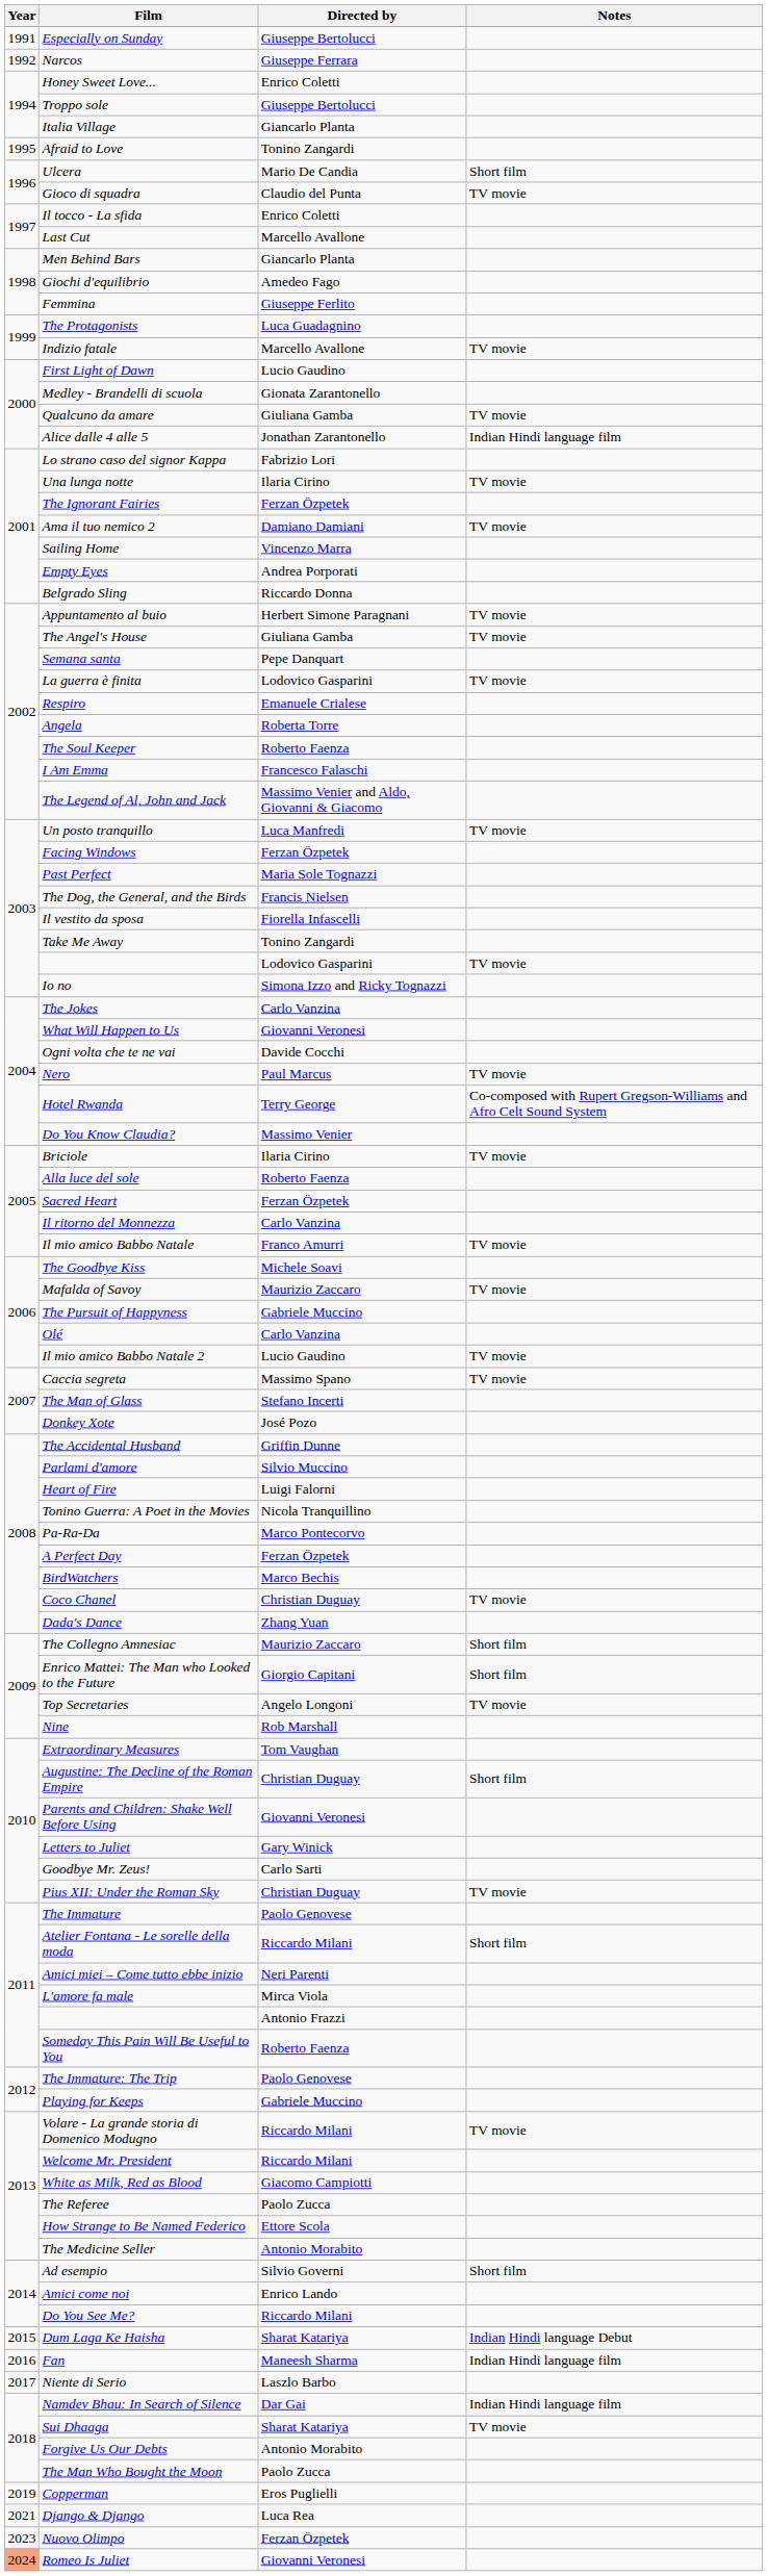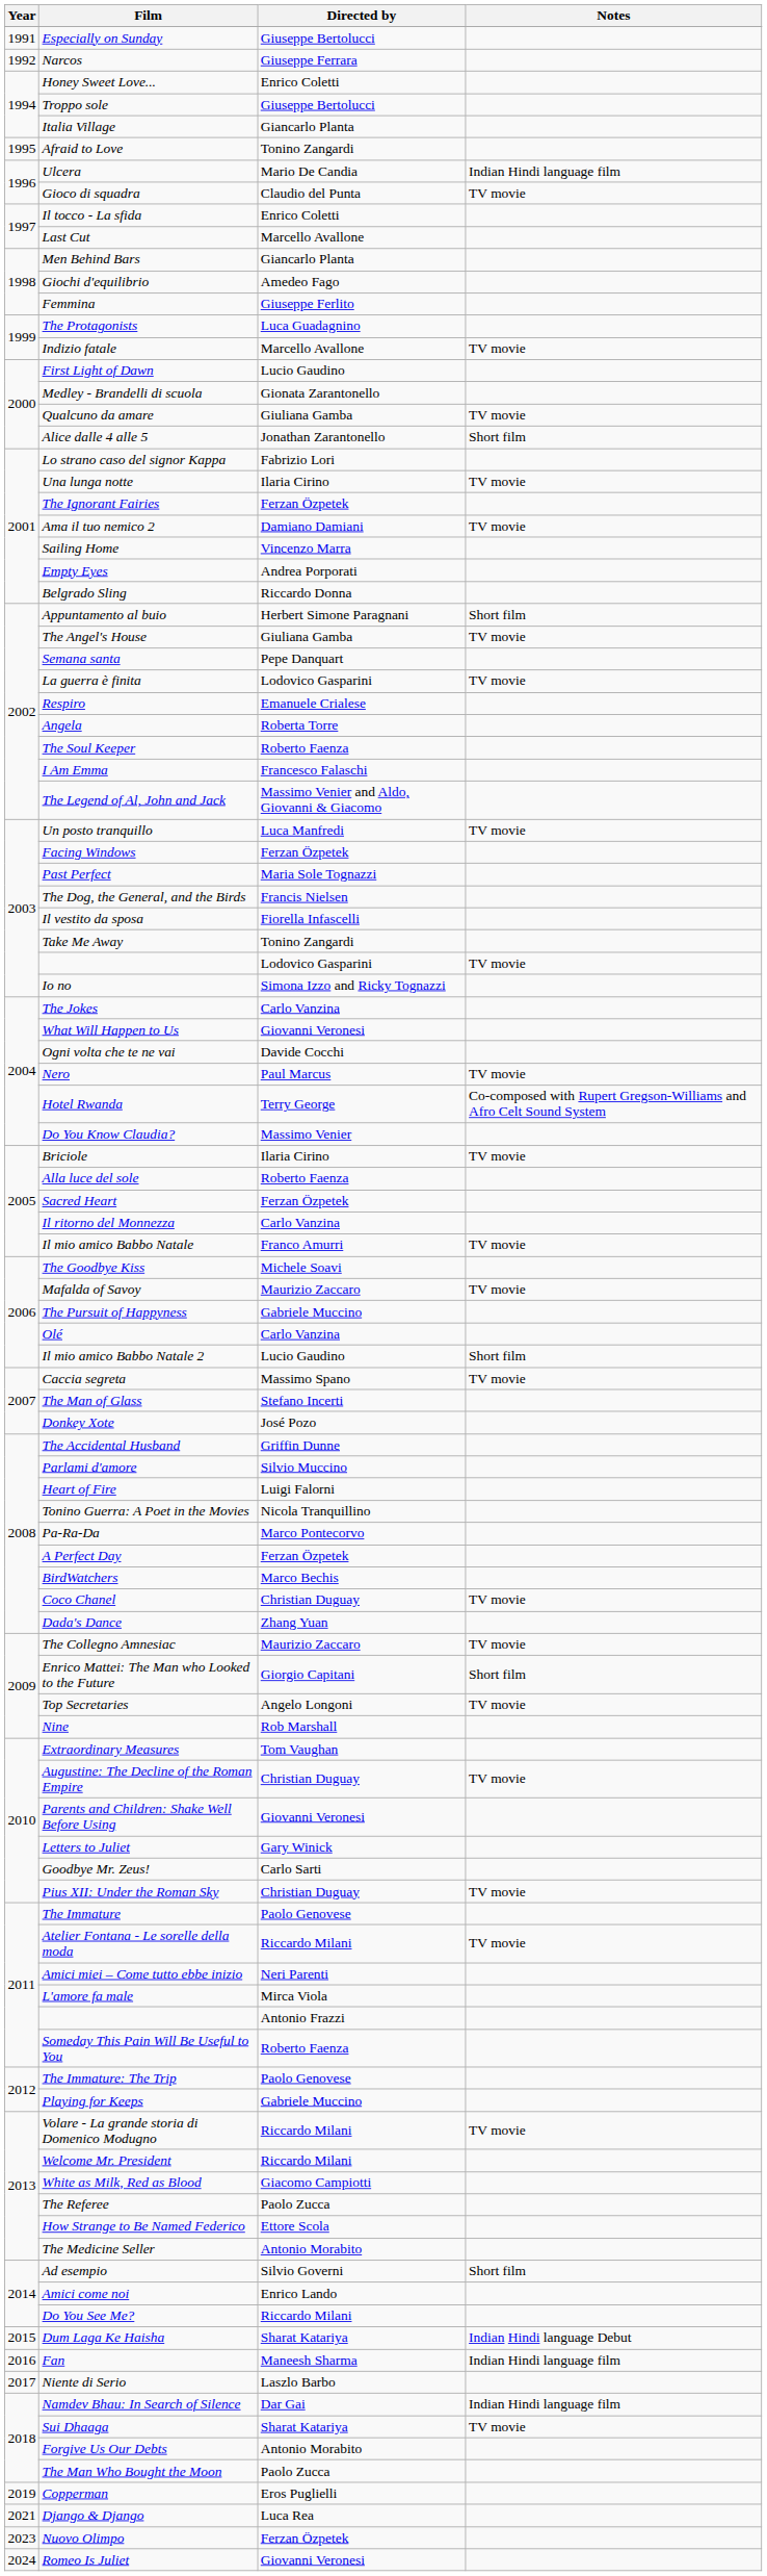 <table class="wikitable sortable">
 <tr>
 <th>Year</th>
 <th>Film</th>
 <th>Directed by</th>
 <th>Notes</th>
 </tr>
 <tr | 1990 || >
 </tr>
 <tr>
 <td>1991</td>
 <td><em><a href='#'>Especially on Sunday</a></em></td>
 <td><a href='#'>Giuseppe Bertolucci</a></td>
 <td></td>
 </tr>
 <tr>
 <td>1992</td>
 <td><em>Narcos</em></td>
 <td><a href='#'>Giuseppe Ferrara</a></td>
 <td></td>
 </tr>
 <tr>
 <td rowspan="3">1994</td>
 <td><em>Honey Sweet Love...</em></td>
 <td>Enrico Coletti</td>
 <td></td>
 </tr>
 <tr>
 <td><em>Troppo sole</em></td>
 <td><a href='#'>Giuseppe Bertolucci</a></td>
 <td></td>
 </tr>
 <tr>
 <td><em>Italia Village</em></td>
 <td>Giancarlo Planta</td>
 <td></td>
 </tr>
 <tr>
 <td>1995</td>
 <td><em>Afraid to Love</em></td>
 <td>Tonino Zangardi</td>
 <td></td>
 </tr>
 <tr>
 <td rowspan="2">1996</td>
 <td><em>Ulcera</em></td>
 <td>Mario De Candia</td>
-<td>Short film</td>
+<td>Indian Hindi language film</td>
 </tr>
 <tr>
 <td><em>Gioco di squadra</em></td>
 <td>Claudio del Punta</td>
 <td>TV movie</td>
 </tr>
 <tr>
 <td rowspan="2">1997</td>
 <td><em>Il tocco - La sfida</em></td>
 <td>Enrico Coletti</td>
 <td></td>
 </tr>
 <tr>
 <td><em>Last Cut</em></td>
 <td>Marcello Avallone</td>
 <td></td>
 </tr>
 <tr>
 <td rowspan="3">1998</td>
 <td><em>Men Behind Bars</em></td>
 <td>Giancarlo Planta</td>
 <td></td>
 </tr>
 <tr>
 <td><em>Giochi d'equilibrio</em></td>
 <td>Amedeo Fago</td>
 <td></td>
 </tr>
 <tr>
 <td><em>Femmina</em></td>
 <td><a href='#'>Giuseppe Ferlito</a></td>
 <td></td>
 </tr>
 <tr>
 <td rowspan="2">1999</td>
 <td><em><a href='#'>The Protagonists</a></em></td>
 <td><a href='#'>Luca Guadagnino</a></td>
 <td></td>
 </tr>
 <tr>
 <td><em>Indizio fatale</em></td>
 <td>Marcello Avallone</td>
 <td>TV movie</td>
 </tr>
 <tr>
 <td rowspan="4">2000</td>
 <td><em><a href='#'>First Light of Dawn</a></em></td>
 <td>Lucio Gaudino</td>
 <td></td>
 </tr>
 <tr>
 <td><em>Medley - Brandelli di scuola</em></td>
 <td>Gionata Zarantonello</td>
 <td></td>
 </tr>
 <tr>
 <td><em>Qualcuno da amare</em></td>
 <td>Giuliana Gamba</td>
 <td>TV movie</td>
 </tr>
 <tr>
 <td><em>Alice dalle 4 alle 5</em></td>
 <td>Jonathan Zarantonello</td>
-<td>Indian Hindi language film</td>
+<td>Short film</td>
 </tr>
 <tr>
 <td rowspan="7">2001</td>
 <td><em>Lo strano caso del signor Kappa</em></td>
 <td>Fabrizio Lori</td>
 <td></td>
 </tr>
 <tr>
 <td><em>Una lunga notte</em></td>
 <td>Ilaria Cirino</td>
 <td>TV movie</td>
 </tr>
 <tr>
 <td><em><a href='#'>The Ignorant Fairies</a></em></td>
 <td><a href='#'>Ferzan Özpetek</a></td>
 <td></td>
 </tr>
 <tr>
 <td><em>Ama il tuo nemico 2</em></td>
 <td><a href='#'>Damiano Damiani</a></td>
 <td>TV movie</td>
 </tr>
 <tr>
 <td><em>Sailing Home</em></td>
 <td><a href='#'>Vincenzo Marra</a></td>
 <td></td>
 </tr>
 <tr>
 <td><em><a href='#'>Empty Eyes</a></em></td>
 <td>Andrea Porporati</td>
 <td></td>
 </tr>
 <tr>
 <td><em>Belgrado Sling</em></td>
 <td>Riccardo Donna</td>
 <td></td>
 </tr>
 <tr>
 <td rowspan="9">2002</td>
 <td><em>Appuntamento al buio</em></td>
 <td>Herbert Simone Paragnani</td>
-<td>TV movie</td>
+<td>Short film</td>
 </tr>
 <tr>
 <td><em>The Angel's House</em></td>
 <td>Giuliana Gamba</td>
 <td>TV movie</td>
 </tr>
 <tr>
 <td><em><a href='#'>Semana santa</a></em></td>
 <td>Pepe Danquart</td>
 <td></td>
 </tr>
 <tr>
 <td><em>La guerra è finita</em></td>
 <td>Lodovico Gasparini</td>
 <td>TV movie</td>
 </tr>
 <tr>
 <td><em><a href='#'>Respiro</a></em></td>
 <td><a href='#'>Emanuele Crialese</a></td>
 <td></td>
 </tr>
 <tr>
 <td><em><a href='#'>Angela</a></em></td>
 <td><a href='#'>Roberta Torre</a></td>
 <td></td>
 </tr>
 <tr>
 <td><em><a href='#'>The Soul Keeper</a></em></td>
 <td><a href='#'>Roberto Faenza</a></td>
 <td></td>
 </tr>
 <tr>
 <td><em><a href='#'>I Am Emma</a></em></td>
 <td><a href='#'>Francesco Falaschi</a></td>
 <td></td>
 </tr>
 <tr>
 <td><em><a href='#'>The Legend of Al, John and Jack</a></em></td>
 <td><a href='#'>Massimo Venier</a> and <a href='#'>Aldo, Giovanni & Giacomo</a></td>
 <td></td>
 </tr>
 <tr>
 <td rowspan="8">2003</td>
 <td><em>Un posto tranquillo</em></td>
 <td><a href='#'>Luca Manfredi</a></td>
 <td>TV movie</td>
 </tr>
 <tr>
 <td><em><a href='#'>Facing Windows</a></em></td>
 <td><a href='#'>Ferzan Özpetek</a></td>
 <td></td>
 </tr>
 <tr>
 <td><em><a href='#'>Past Perfect</a></em></td>
 <td><a href='#'>Maria Sole Tognazzi</a></td>
 <td></td>
 </tr>
 <tr>
 <td><em>The Dog, the General, and the Birds</em></td>
 <td><a href='#'>Francis Nielsen</a></td>
 <td></td>
 </tr>
 <tr>
 <td><em>Il vestito da sposa</em></td>
 <td><a href='#'>Fiorella Infascelli</a></td>
 <td></td>
 </tr>
 <tr>
 <td><em>Take Me Away</em></td>
 <td>Tonino Zangardi</td>
 <td></td>
 </tr>
 <tr>
 <td><em></em></td>
 <td>Lodovico Gasparini</td>
 <td>TV movie</td>
 </tr>
 <tr>
 <td><em>Io no</em></td>
 <td><a href='#'>Simona Izzo</a> and <a href='#'>Ricky Tognazzi</a></td>
 <td></td>
 </tr>
 <tr>
 <td rowspan="6">2004</td>
 <td><em><a href='#'>The Jokes</a></em></td>
 <td><a href='#'>Carlo Vanzina</a></td>
 <td></td>
 </tr>
 <tr>
 <td><em><a href='#'>What Will Happen to Us</a></em></td>
 <td><a href='#'>Giovanni Veronesi</a></td>
 <td></td>
 </tr>
 <tr>
 <td><em>Ogni volta che te ne vai</em></td>
 <td>Davide Cocchi</td>
 <td></td>
 </tr>
 <tr>
 <td><em><a href='#'>Nero</a></em></td>
 <td><a href='#'>Paul Marcus</a></td>
 <td>TV movie</td>
 </tr>
 <tr>
 <td><em><a href='#'>Hotel Rwanda</a></em></td>
 <td><a href='#'>Terry George</a></td>
 <td>Co-composed with <a href='#'>Rupert Gregson-Williams</a> and <a href='#'>Afro Celt Sound System</a></td>
 </tr>
 <tr>
 <td><em><a href='#'>Do You Know Claudia?</a></em></td>
 <td><a href='#'>Massimo Venier</a></td>
 <td></td>
 </tr>
 <tr>
 <td rowspan="5">2005</td>
 <td><em>Briciole</em></td>
 <td>Ilaria Cirino</td>
 <td>TV movie</td>
 </tr>
 <tr>
 <td><em><a href='#'>Alla luce del sole</a></em></td>
 <td><a href='#'>Roberto Faenza</a></td>
 <td></td>
 </tr>
 <tr>
 <td><em><a href='#'>Sacred Heart</a></em></td>
 <td><a href='#'>Ferzan Özpetek</a></td>
 <td></td>
 </tr>
 <tr>
 <td><em><a href='#'>Il ritorno del Monnezza</a></em></td>
 <td><a href='#'>Carlo Vanzina</a></td>
 <td></td>
 </tr>
 <tr>
 <td><em>Il mio amico Babbo Natale</em></td>
 <td><a href='#'>Franco Amurri</a></td>
 <td>TV movie</td>
 </tr>
 <tr>
 <td rowspan="5">2006</td>
 <td><em><a href='#'>The Goodbye Kiss</a></em></td>
 <td><a href='#'>Michele Soavi</a></td>
 <td></td>
 </tr>
 <tr>
 <td><em>Mafalda of Savoy</em></td>
 <td><a href='#'>Maurizio Zaccaro</a></td>
 <td>TV movie</td>
 </tr>
 <tr>
 <td><em><a href='#'>The Pursuit of Happyness</a></em></td>
 <td><a href='#'>Gabriele Muccino</a></td>
 <td></td>
 </tr>
 <tr>
 <td><em><a href='#'>Olé</a></em></td>
 <td><a href='#'>Carlo Vanzina</a></td>
 <td></td>
 </tr>
 <tr>
 <td><em>Il mio amico Babbo Natale 2</em></td>
 <td>Lucio Gaudino</td>
-<td>TV movie</td>
+<td>Short film</td>
 </tr>
 <tr>
 <td rowspan="3">2007</td>
 <td><em>Caccia segreta</em></td>
 <td>Massimo Spano</td>
 <td>TV movie</td>
 </tr>
 <tr>
 <td><em><a href='#'>The Man of Glass</a></em></td>
 <td><a href='#'>Stefano Incerti</a></td>
 <td></td>
 </tr>
 <tr>
 <td><em><a href='#'>Donkey Xote</a></em></td>
 <td>José Pozo</td>
 <td></td>
 </tr>
 <tr>
 <td rowspan="9">2008</td>
 <td><em><a href='#'>The Accidental Husband</a></em></td>
 <td><a href='#'>Griffin Dunne</a></td>
 <td></td>
 </tr>
 <tr>
 <td><em><a href='#'>Parlami d'amore</a></em></td>
 <td><a href='#'>Silvio Muccino</a></td>
 <td></td>
 </tr>
 <tr>
 <td><em><a href='#'>Heart of Fire</a></em></td>
 <td>Luigi Falorni</td>
 <td></td>
 </tr>
 <tr>
 <td><em>Tonino Guerra: A Poet in the Movies</em></td>
 <td>Nicola Tranquillino</td>
 <td></td>
 </tr>
 <tr>
 <td><em>Pa-Ra-Da</em></td>
 <td><a href='#'>Marco Pontecorvo</a></td>
 <td></td>
 </tr>
 <tr>
 <td><em><a href='#'>A Perfect Day</a></em></td>
 <td><a href='#'>Ferzan Özpetek</a></td>
 <td></td>
 </tr>
 <tr>
 <td><em><a href='#'>BirdWatchers</a></em></td>
 <td><a href='#'>Marco Bechis</a></td>
 <td></td>
 </tr>
 <tr>
 <td><em><a href='#'>Coco Chanel</a></em></td>
 <td><a href='#'>Christian Duguay</a></td>
 <td>TV movie</td>
 </tr>
 <tr>
 <td><em><a href='#'>Dada's Dance</a></em></td>
 <td><a href='#'>Zhang Yuan</a></td>
 <td></td>
 </tr>
 <tr>
 <td rowspan="4">2009</td>
 <td><em>The Collegno Amnesiac</em></td>
 <td><a href='#'>Maurizio Zaccaro</a></td>
-<td>Short film</td>
+<td>TV movie</td>
 </tr>
 <tr>
 <td><em>Enrico Mattei: The Man who Looked to the Future</em></td>
 <td><a href='#'>Giorgio Capitani</a></td>
 <td>Short film</td>
 </tr>
 <tr>
 <td><em>Top Secretaries</em></td>
 <td>Angelo Longoni</td>
 <td>TV movie</td>
 </tr>
 <tr>
 <td><em><a href='#'>Nine</a></em></td>
 <td><a href='#'>Rob Marshall</a></td>
 <td></td>
 </tr>
 <tr>
 <td rowspan="6">2010</td>
 <td><em><a href='#'>Extraordinary Measures</a></em></td>
 <td><a href='#'>Tom Vaughan</a></td>
 <td></td>
 </tr>
 <tr>
 <td><em><a href='#'>Augustine: The Decline of the Roman Empire</a></em></td>
 <td><a href='#'>Christian Duguay</a></td>
-<td>Short film</td>
+<td>TV movie</td>
 </tr>
 <tr>
 <td><em><a href='#'>Parents and Children: Shake Well Before Using</a></em></td>
 <td><a href='#'>Giovanni Veronesi</a></td>
 <td></td>
 </tr>
 <tr>
 <td><em><a href='#'>Letters to Juliet</a></em></td>
 <td><a href='#'>Gary Winick</a></td>
 <td></td>
 </tr>
 <tr>
 <td><em>Goodbye Mr. Zeus!</em></td>
 <td>Carlo Sarti</td>
 <td></td>
 </tr>
 <tr>
 <td><em><a href='#'>Pius XII: Under the Roman Sky</a></em></td>
 <td><a href='#'>Christian Duguay</a></td>
 <td>TV movie</td>
 </tr>
 <tr>
 <td rowspan="6">2011</td>
 <td><em><a href='#'>The Immature</a></em></td>
 <td><a href='#'>Paolo Genovese</a></td>
 <td></td>
 </tr>
 <tr>
 <td><em><a href='#'>Atelier Fontana - Le sorelle della moda</a></em></td>
 <td><a href='#'>Riccardo Milani</a></td>
-<td>Short film</td>
+<td>TV movie</td>
 </tr>
 <tr>
 <td><em><a href='#'>Amici miei – Come tutto ebbe inizio</a></em></td>
 <td><a href='#'>Neri Parenti</a></td>
 <td></td>
 </tr>
 <tr>
 <td><em><a href='#'>L'amore fa male</a></em></td>
 <td>Mirca Viola</td>
 <td></td>
 </tr>
 <tr>
 <td><em></em></td>
 <td>Antonio Frazzi</td>
 <td></td>
 </tr>
 <tr>
 <td><em><a href='#'>Someday This Pain Will Be Useful to You</a></em></td>
 <td><a href='#'>Roberto Faenza</a></td>
 <td></td>
 </tr>
 <tr>
 <td rowspan="2">2012</td>
 <td><em><a href='#'>The Immature: The Trip</a></em></td>
 <td><a href='#'>Paolo Genovese</a></td>
 <td></td>
 </tr>
 <tr>
 <td><em><a href='#'>Playing for Keeps</a></em></td>
 <td><a href='#'>Gabriele Muccino</a></td>
 <td></td>
 </tr>
 <tr>
 <td rowspan="6">2013</td>
 <td><em>Volare - La grande storia di Domenico Modugno</em></td>
 <td><a href='#'>Riccardo Milani</a></td>
 <td>TV movie</td>
 </tr>
 <tr>
 <td><em><a href='#'>Welcome Mr. President</a></em></td>
 <td><a href='#'>Riccardo Milani</a></td>
 <td></td>
 </tr>
 <tr>
 <td><em><a href='#'>White as Milk, Red as Blood</a></em></td>
 <td><a href='#'>Giacomo Campiotti</a></td>
 <td></td>
 </tr>
 <tr>
 <td><em>The Referee</em></td>
 <td>Paolo Zucca</td>
 <td></td>
 </tr>
 <tr>
 <td><em><a href='#'>How Strange to Be Named Federico</a></em></td>
 <td><a href='#'>Ettore Scola</a></td>
 <td></td>
 </tr>
 <tr>
 <td><em>The Medicine Seller</em></td>
 <td><a href='#'>Antonio Morabito</a></td>
 <td></td>
 </tr>
 <tr>
 <td rowspan="3">2014</td>
 <td><em>Ad esempio</em></td>
 <td>Silvio Governi</td>
 <td>Short film</td>
 </tr>
 <tr>
 <td><em><a href='#'>Amici come noi</a></em></td>
 <td>Enrico Lando</td>
 <td></td>
 </tr>
 <tr>
 <td><em><a href='#'>Do You See Me?</a></em></td>
 <td><a href='#'>Riccardo Milani</a></td>
 <td></td>
 </tr>
 <tr>
 <td>2015</td>
 <td><em><a href='#'>Dum Laga Ke Haisha</a></em></td>
 <td><a href='#'>Sharat Katariya</a></td>
 <td><a href='#'>Indian</a> <a href='#'>Hindi</a> language Debut</td>
 </tr>
 <tr>
 <td>2016</td>
 <td><em><a href='#'>Fan</a></em></td>
 <td><a href='#'>Maneesh Sharma</a></td>
 <td>Indian Hindi language film</td>
 </tr>
 <tr>
 <td>2017</td>
 <td><em>Niente di Serio</em></td>
 <td>Laszlo Barbo</td>
 <td></td>
 </tr>
 <tr>
 <td rowspan="4">2018</td>
 <td><em><a href='#'>Namdev Bhau: In Search of Silence</a></em></td>
 <td><a href='#'>Dar Gai</a></td>
 <td>Indian Hindi language film</td>
 </tr>
 <tr>
 <td><em><a href='#'>Sui Dhaaga</a></em></td>
 <td><a href='#'>Sharat Katariya</a></td>
 <td>TV movie</td>
 </tr>
 <tr>
 <td><em><a href='#'>Forgive Us Our Debts</a></em></td>
 <td>Antonio Morabito</td>
 <td></td>
 </tr>
 <tr>
 <td><em><a href='#'>The Man Who Bought the Moon</a></em></td>
 <td>Paolo Zucca</td>
 <td></td>
 </tr>
 <tr>
 <td>2019</td>
 <td><em><a href='#'>Copperman</a></em></td>
 <td>Eros Puglielli</td>
 <td></td>
 </tr>
 <tr>
 <td>2021</td>
 <td><em><a href='#'>Django & Django</a></em></td>
 <td>Luca Rea</td>
 </tr>
 <tr>
 <td>2023</td>
 <td><em><a href='#'>Nuovo Olimpo</a></em></td>
 <td><a href='#'>Ferzan Özpetek</a></td>
 <td></td>
 </tr>
 <tr>
-<td style="background: lightsalmon;">2024</td>
+<td>2024</td>
 <td><em><a href='#'>Romeo Is Juliet</a></em></td>
 <td><a href='#'>Giovanni Veronesi</a></td>
 <td></td>
 </tr>
 </table>
